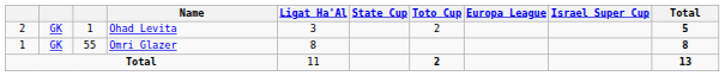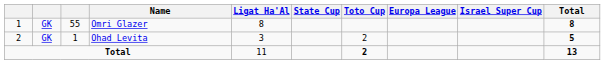 <table class="wikitable sortable" style="font-size: 95%; text-align: center">
 <tr>
 <th width=35></th>
 <th width=35></th>
 <th width=35></th>
 <th width=200>Name</th>
 <th><a href='#'>Ligat Ha'Al</a></th>
 <th><a href='#'>State Cup</a></th>
 <th><a href='#'>Toto Cup</a></th>
 <th><a href='#'>Europa League</a></th>
 <th><a href='#'>Israel Super Cup</a></th>
 <th width= 75>Total</th>
 </tr>
 <tr>
+<td>1</td>
+<td><a href='#'>GK</a></td>
+<td>55</td>
+<td align=left> <a href='#'>Omri Glazer</a></td>
+<td>8</td>
+<td></td>
+<td></td>
+<td></td>
+<td></td>
+<td><strong>8</strong></td>
+</tr>
+<tr>
 <td>2</td>
 <td><a href='#'>GK</a></td>
 <td>1</td>
 <td align=left> <a href='#'>Ohad Levita</a></td>
 <td>3</td>
 <td></td>
 <td>2</td>
 <td></td>
 <td></td>
 <td><strong>5</strong></td>
 </tr>
 <tr>
-<td>1</td>
-<td><a href='#'>GK</a></td>
-<td>55</td>
-<td align=left> <a href='#'>Omri Glazer</a></td>
-<td>8</td>
-<td></td>
-<td></td>
-<td></td>
-<td></td>
-<td><strong>8</strong></td>
-</tr>
-<tr>
 <td colspan=4><strong>Total</strong></td>
 <td>11</td>
 <td></td>
 <td><strong>2</strong></td>
 <td></td>
 <td></td>
 <td><strong>13</strong></td>
 </tr>
 </table>
